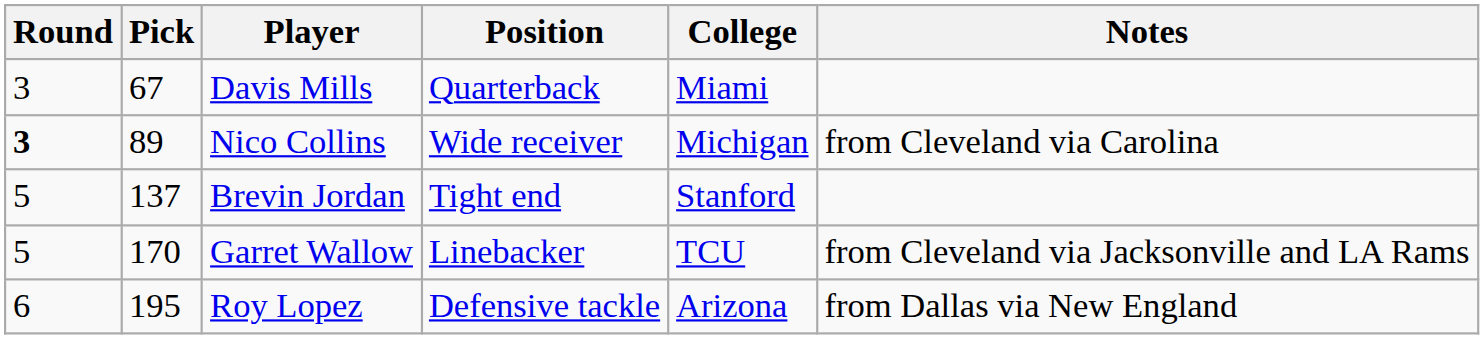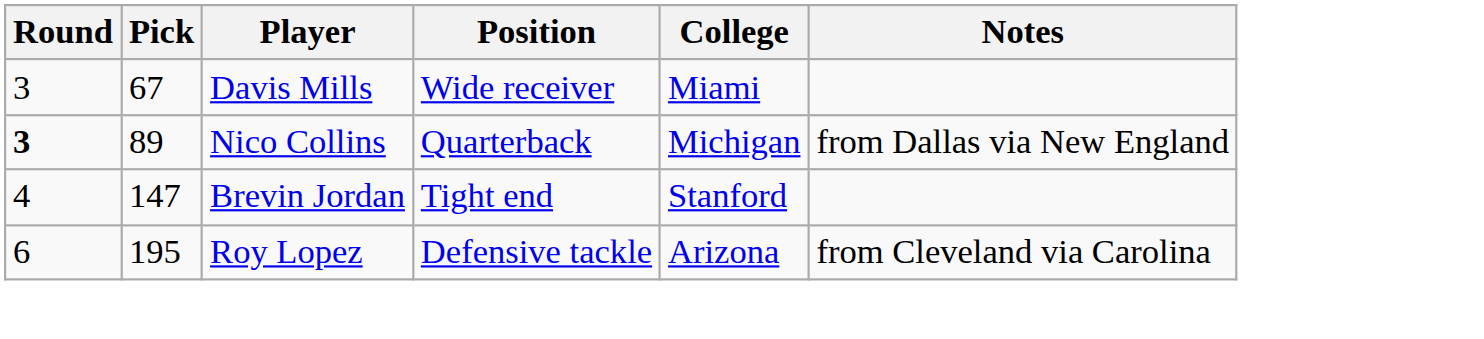 <table class="wikitable">
 <tr>
 <th>Round</th>
 <th>Pick</th>
 <th>Player</th>
 <th>Position</th>
 <th>College</th>
 <th>Notes</th>
 </tr>
 <tr>
 <td>3</td>
 <td>67</td>
 <td><a href='#'>Davis Mills</a></td>
-<td><a href='#'>Quarterback</a></td>
+<td><a href='#'>Wide receiver</a></td>
 <td><a href='#'>Miami</a></td>
 <td></td>
 </tr>
 <tr>
 <td><strong>3</strong></td>
 <td>89</td>
 <td><a href='#'>Nico Collins</a></td>
-<td><a href='#'>Wide receiver</a></td>
+<td><a href='#'>Quarterback</a></td>
 <td><a href='#'>Michigan</a></td>
-<td>from Cleveland via Carolina</td>
+<td>from Dallas via New England</td>
 </tr>
 <tr>
-<td>5</td>
-<td>137</td>
+<td>4</td>
+<td>147</td>
 <td><a href='#'>Brevin Jordan</a></td>
 <td><a href='#'>Tight end</a></td>
 <td><a href='#'>Stanford</a></td>
 <td></td>
-</tr>
-<tr>
-<td>5</td>
-<td>170</td>
-<td><a href='#'>Garret Wallow</a></td>
-<td><a href='#'>Linebacker</a></td>
-<td><a href='#'>TCU</a></td>
-<td>from Cleveland via Jacksonville and LA Rams</td>
 </tr>
 <tr>
 <td>6</td>
 <td>195</td>
 <td><a href='#'>Roy Lopez</a></td>
 <td><a href='#'>Defensive tackle</a></td>
 <td><a href='#'>Arizona</a></td>
-<td>from Dallas via New England</td>
+<td>from Cleveland via Carolina</td>
 </tr>
 </table>
